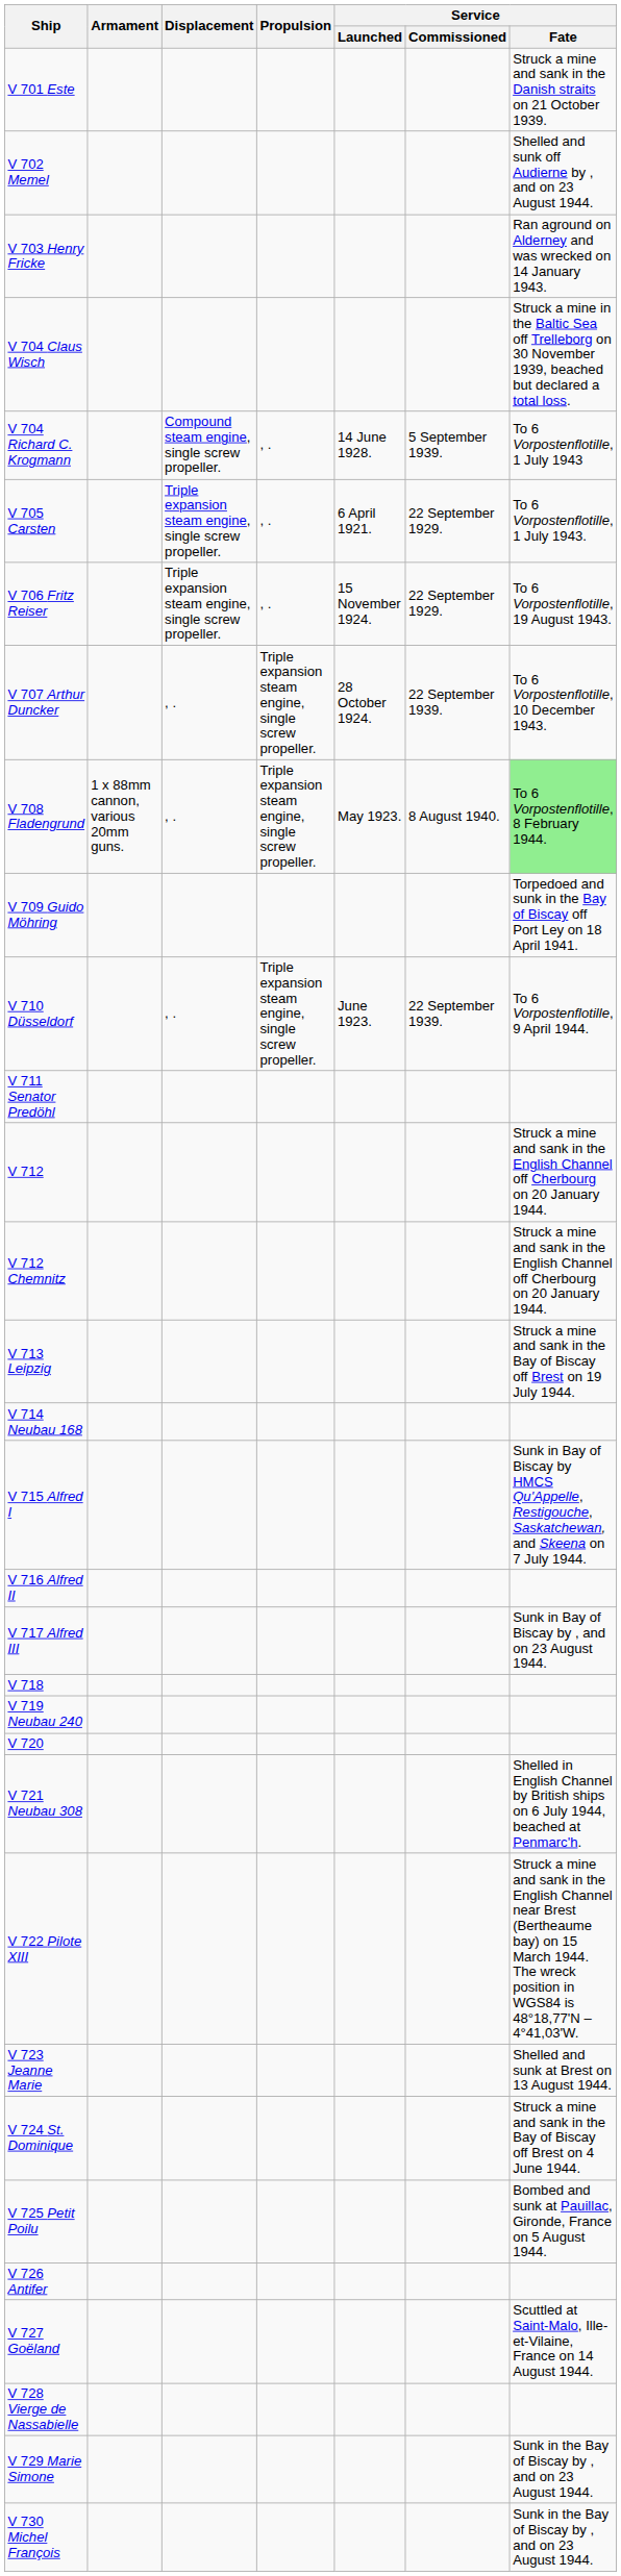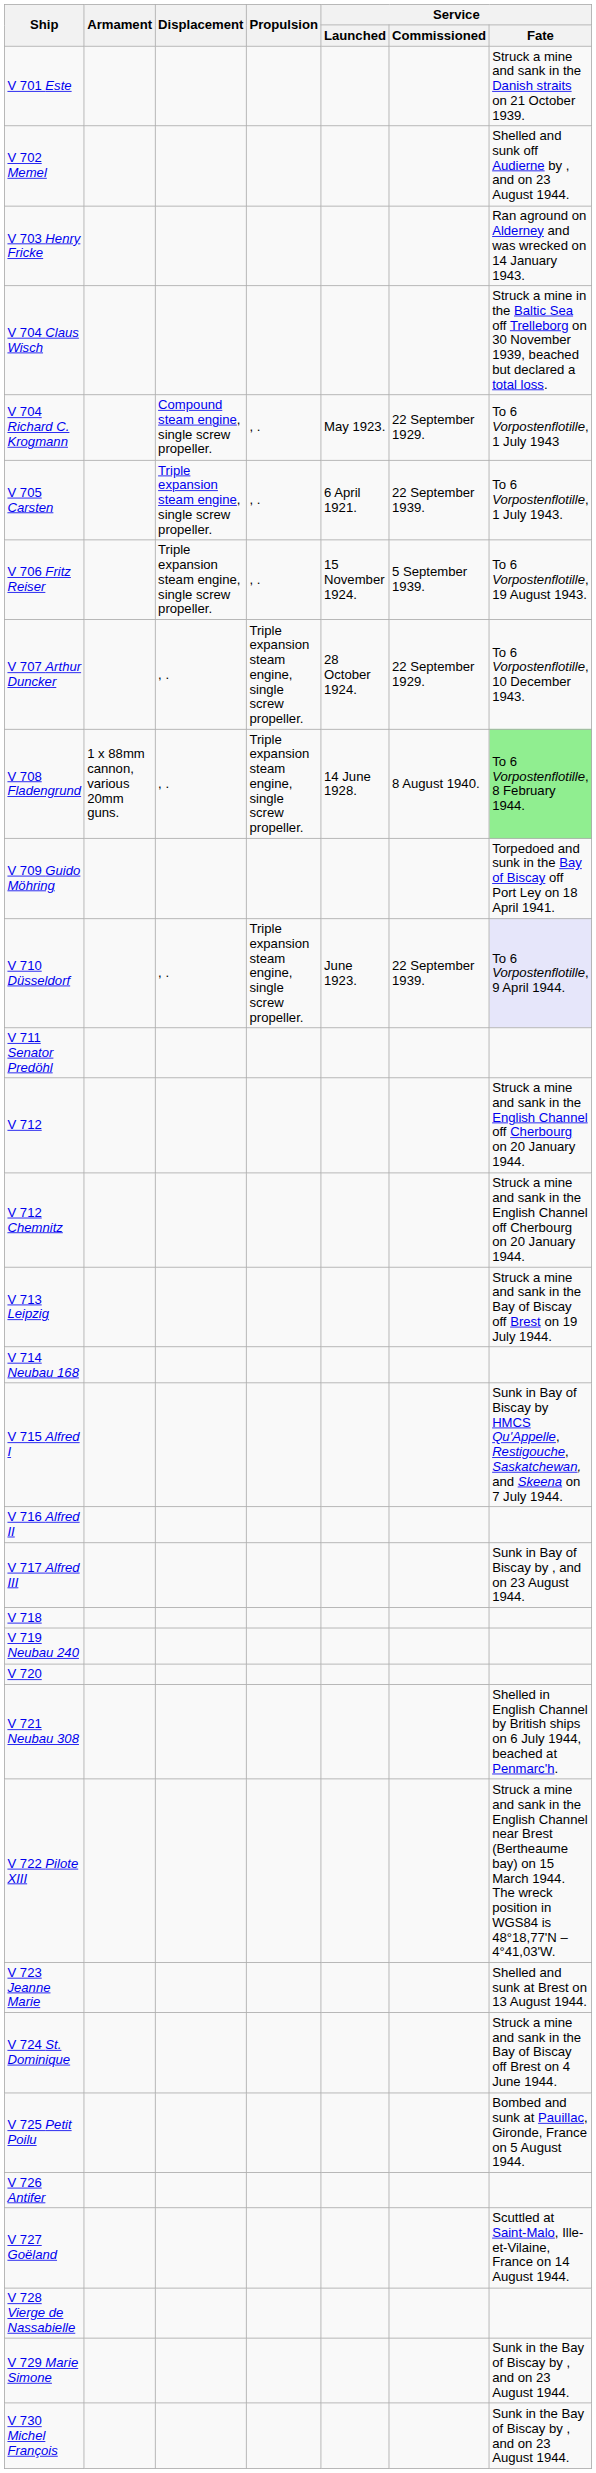 <table class="wikitable">
 <tr>
 <th rowspan="2">Ship</th>
 <th rowspan="2">Armament</th>
 <th rowspan="2">Displacement</th>
 <th rowspan="2">Propulsion</th>
 <th colspan="3">Service</th>
 </tr>
 <tr>
 <th>Launched</th>
 <th>Commissioned</th>
 <th>Fate</th>
 </tr>
 <tr>
 <td><a href='#'>V 701 <em>Este</em></a></td>
 <td></td>
 <td></td>
 <td></td>
 <td></td>
 <td></td>
 <td>Struck a mine and sank in the <a href='#'>Danish straits</a> on 21 October 1939.</td>
 </tr>
 <tr>
 <td><a href='#'>V 702 <em>Memel</em></a></td>
 <td></td>
 <td></td>
 <td></td>
 <td></td>
 <td></td>
 <td>Shelled and sunk off <a href='#'>Audierne</a> by ,  and  on 23 August 1944.</td>
 </tr>
 <tr>
 <td><a href='#'>V 703 <em>Henry Fricke</em></a></td>
 <td></td>
 <td></td>
 <td></td>
 <td></td>
 <td></td>
 <td>Ran aground on <a href='#'>Alderney</a> and was wrecked on 14 January 1943.</td>
 </tr>
 <tr>
 <td><a href='#'>V 704 <em>Claus Wisch</em></a></td>
 <td></td>
 <td></td>
 <td></td>
 <td></td>
 <td></td>
 <td>Struck a mine in the <a href='#'>Baltic Sea</a> off <a href='#'>Trelleborg</a> on 30 November 1939, beached but declared a <a href='#'>total loss</a>.</td>
 </tr>
 <tr>
 <td><a href='#'>V 704 <em>Richard C. Krogmann</em></a></td>
 <td></td>
 <td><a href='#'>Compound steam engine</a>, single screw propeller.</td>
 <td>, .</td>
-<td>14 June 1928.</td>
-<td>5 September 1939.</td>
+<td>May 1923.</td>
+<td>22 September 1929.</td>
 <td>To 6 <em>Vorpostenflotille</em>, 1 July 1943</td>
 </tr>
 <tr>
 <td><a href='#'>V 705 <em>Carsten</em></a></td>
 <td></td>
 <td><a href='#'>Triple expansion steam engine</a>, single screw propeller.</td>
 <td>, .</td>
 <td>6 April 1921.</td>
-<td>22 September 1929.</td>
+<td>22 September 1939.</td>
 <td>To 6 <em>Vorpostenflotille</em>, 1 July 1943.</td>
 </tr>
 <tr>
 <td><a href='#'>V 706 <em>Fritz Reiser</em></a></td>
 <td></td>
 <td>Triple expansion steam engine, single screw propeller.</td>
 <td>, .</td>
 <td>15 November 1924.</td>
-<td>22 September 1929.</td>
+<td>5 September 1939.</td>
 <td>To 6 <em>Vorpostenflotille</em>, 19 August 1943.</td>
 </tr>
 <tr>
 <td><a href='#'>V 707 <em>Arthur Duncker</em></a></td>
 <td></td>
 <td>, .</td>
 <td>Triple expansion steam engine, single screw propeller.</td>
 <td>28 October 1924.</td>
-<td>22 September 1939.</td>
+<td>22 September 1929.</td>
 <td>To 6 <em>Vorpostenflotille</em>, 10 December 1943.</td>
 </tr>
 <tr>
 <td><a href='#'>V 708 <em>Fladengrund</em></a></td>
 <td>1 x 88mm cannon, various 20mm guns.</td>
 <td>, .</td>
 <td>Triple expansion steam engine, single screw propeller.</td>
-<td>May 1923.</td>
+<td>14 June 1928.</td>
 <td>8 August 1940.</td>
 <td style="background: lightgreen;">To 6 <em>Vorpostenflotille</em>, 8 February 1944.</td>
 </tr>
 <tr>
 <td><a href='#'>V 709 <em>Guido Möhring</em></a></td>
 <td></td>
 <td></td>
 <td></td>
 <td></td>
 <td></td>
 <td>Torpedoed and sunk in the <a href='#'>Bay of Biscay</a> off Port Ley on 18 April 1941.</td>
 </tr>
 <tr>
 <td><a href='#'>V 710 <em>Düsseldorf</em></a></td>
 <td></td>
 <td>, .</td>
 <td>Triple expansion steam engine, single screw propeller.</td>
 <td>June 1923.</td>
 <td>22 September 1939.</td>
-<td>To 6 <em>Vorpostenflotille</em>, 9 April 1944.</td>
+<td style="background: lavender;">To 6 <em>Vorpostenflotille</em>, 9 April 1944.</td>
 </tr>
 <tr>
 <td><a href='#'>V 711 <em>Senator Predöhl</em></a></td>
 <td></td>
 <td></td>
 <td></td>
 <td></td>
 <td></td>
 <td></td>
 </tr>
 <tr>
 <td><a href='#'>V 712</a></td>
 <td></td>
 <td></td>
 <td></td>
 <td></td>
 <td></td>
 <td>Struck a mine and sank in the <a href='#'>English Channel</a> off <a href='#'>Cherbourg</a> on 20 January 1944.</td>
 </tr>
 <tr>
 <td><a href='#'>V 712 <em>Chemnitz</em></a></td>
 <td></td>
 <td></td>
 <td></td>
 <td></td>
 <td></td>
 <td>Struck a mine and sank in the English Channel off Cherbourg on 20 January 1944.</td>
 </tr>
 <tr>
 <td><a href='#'>V 713 <em>Leipzig</em></a></td>
 <td></td>
 <td></td>
 <td></td>
 <td></td>
 <td></td>
 <td>Struck a mine and sank in the Bay of Biscay off <a href='#'>Brest</a> on 19 July 1944.</td>
 </tr>
 <tr>
 <td><a href='#'>V 714 <em>Neubau 168</em></a></td>
 <td></td>
 <td></td>
 <td></td>
 <td></td>
 <td></td>
 <td></td>
 </tr>
 <tr>
 <td><a href='#'>V 715 <em>Alfred I</em></a></td>
 <td></td>
 <td></td>
 <td></td>
 <td></td>
 <td></td>
 <td>Sunk in Bay of Biscay by <a href='#'>HMCS <em>Qu'Appelle</em></a>, <em><a href='#'>Restigouche</a></em>, <em><a href='#'>Saskatchewan</a>,</em> and <em><a href='#'>Skeena</a></em> on 7 July 1944.</td>
 </tr>
 <tr>
 <td><a href='#'>V 716 <em>Alfred II</em></a></td>
 <td></td>
 <td></td>
 <td></td>
 <td></td>
 <td></td>
 <td></td>
 </tr>
 <tr>
 <td><a href='#'>V 717 <em>Alfred III</em></a></td>
 <td></td>
 <td></td>
 <td></td>
 <td></td>
 <td></td>
 <td>Sunk in Bay of Biscay by ,  and  on 23 August 1944.</td>
 </tr>
 <tr>
 <td><a href='#'>V 718</a></td>
 <td></td>
 <td></td>
 <td></td>
 <td></td>
 <td></td>
 <td></td>
 </tr>
 <tr>
 <td><a href='#'>V 719 <em>Neubau 240</em></a></td>
 <td></td>
 <td></td>
 <td></td>
 <td></td>
 <td></td>
 <td></td>
 </tr>
 <tr>
 <td><a href='#'>V 720</a></td>
 <td></td>
 <td></td>
 <td></td>
 <td></td>
 <td></td>
 <td></td>
 </tr>
 <tr>
 <td><a href='#'>V 721 <em>Neubau 308</em></a></td>
 <td></td>
 <td></td>
 <td></td>
 <td></td>
 <td></td>
 <td>Shelled in English Channel by British ships on 6 July 1944, beached at <a href='#'>Penmarc'h</a>.</td>
 </tr>
 <tr>
 <td><a href='#'>V 722 <em>Pilote XIII</em></a></td>
 <td></td>
 <td></td>
 <td></td>
 <td></td>
 <td></td>
 <td>Struck a mine and sank in the English Channel near Brest (Bertheaume bay) on 15 March 1944. The wreck position in WGS84 is 48°18,77'N – 4°41,03'W.</td>
 </tr>
 <tr>
 <td><a href='#'>V 723 <em>Jeanne Marie</em></a></td>
 <td></td>
 <td></td>
 <td></td>
 <td></td>
 <td></td>
 <td>Shelled and sunk at Brest on 13 August 1944.</td>
 </tr>
 <tr>
 <td><a href='#'>V 724 <em>St. Dominique</em></a></td>
 <td></td>
 <td></td>
 <td></td>
 <td></td>
 <td></td>
 <td>Struck a mine and sank in the Bay of Biscay off Brest on 4 June 1944.</td>
 </tr>
 <tr>
 <td><a href='#'>V 725 <em>Petit Poilu</em></a></td>
 <td></td>
 <td></td>
 <td></td>
 <td></td>
 <td></td>
 <td>Bombed and sunk at <a href='#'>Pauillac</a>, Gironde, France on 5 August 1944.</td>
 </tr>
 <tr>
 <td><a href='#'>V 726 <em>Antifer</em></a></td>
 <td></td>
 <td></td>
 <td></td>
 <td></td>
 <td></td>
 <td></td>
 </tr>
 <tr>
 <td><a href='#'>V 727 <em>Goëland</em></a></td>
 <td></td>
 <td></td>
 <td></td>
 <td></td>
 <td></td>
 <td>Scuttled at <a href='#'>Saint-Malo</a>, Ille-et-Vilaine, France on 14 August 1944.</td>
 </tr>
 <tr>
 <td><a href='#'>V 728 <em>Vierge de Nassabielle</em></a></td>
 <td></td>
 <td></td>
 <td></td>
 <td></td>
 <td></td>
 <td></td>
 </tr>
 <tr>
 <td><a href='#'>V 729 <em>Marie Simone</em></a></td>
 <td></td>
 <td></td>
 <td></td>
 <td></td>
 <td></td>
 <td>Sunk in the Bay of Biscay by ,  and  on 23 August 1944.</td>
 </tr>
 <tr>
 <td><a href='#'>V 730<em> Michel François</em></a></td>
 <td></td>
 <td></td>
 <td></td>
 <td></td>
 <td></td>
 <td>Sunk in the Bay of Biscay by ,  and  on 23 August 1944.</td>
 </tr>
 </table>
